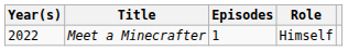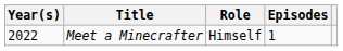 <table class="wikitable sortable">
 <tr>
 <th>Year(s)</th>
 <th scope="col">Title</th>
+<th scope="col">Role</th>
 <th>Episodes</th>
-<th scope="col">Role</th>
 <th class="unsortable" scope="col"></th>
 </tr>
 <tr>
 <td>2022</td>
 <td><em>Meet a Minecrafter</em></td>
+<td>Himself</td>
 <td>1</td>
-<td>Himself</td>
 <td style="text-align:center"><em></em></td>
 </tr>
 </table>
